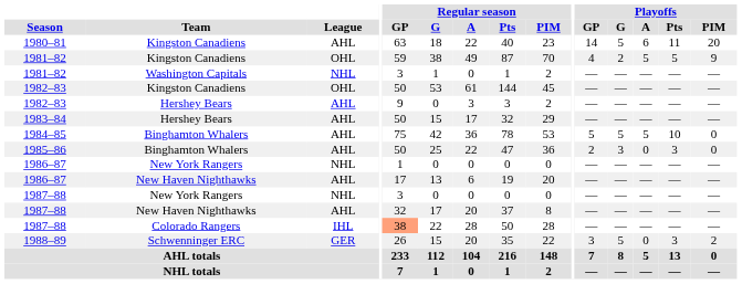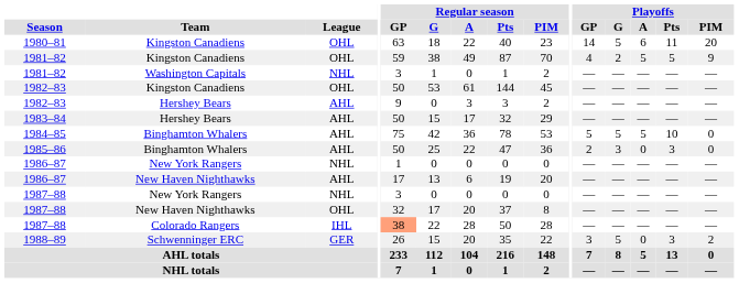 <table border="0" cellpadding="1" cellspacing="0" style="text-align:center; width:60em">
 <tr bgcolor="#e0e0e0">
 <th colspan="3" bgcolor="#ffffff"></th>
 <th rowspan="100" bgcolor="#ffffff"></th>
 <th colspan="5"><a href='#'>Regular season</a></th>
 <th rowspan="100" bgcolor="#ffffff"></th>
 <th colspan="5"><a href='#'>Playoffs</a></th>
 </tr>
 <tr bgcolor="#e0e0e0">
 <th><a href='#'>Season</a></th>
 <th>Team</th>
 <th>League</th>
 <th>GP</th>
 <th><a href='#'>G</a></th>
 <th><a href='#'>A</a></th>
 <th><a href='#'>Pts</a></th>
 <th><a href='#'>PIM</a></th>
 <th>GP</th>
 <th>G</th>
 <th>A</th>
 <th>Pts</th>
 <th>PIM</th>
 </tr>
 <tr>
 <td><a href='#'>1980–81</a></td>
 <td><a href='#'>Kingston Canadiens</a></td>
-<td>AHL</td>
+<td><a href='#'>OHL</a></td>
 <td>63</td>
 <td>18</td>
 <td>22</td>
 <td>40</td>
 <td>23</td>
 <td>14</td>
 <td>5</td>
 <td>6</td>
 <td>11</td>
 <td>20</td>
 </tr>
 <tr bgcolor="#f0f0f0">
 <td><a href='#'>1981–82</a></td>
 <td>Kingston Canadiens</td>
 <td>OHL</td>
 <td>59</td>
 <td>38</td>
 <td>49</td>
 <td>87</td>
 <td>70</td>
 <td>4</td>
 <td>2</td>
 <td>5</td>
 <td>5</td>
 <td>9</td>
 </tr>
 <tr>
 <td><a href='#'>1981–82</a></td>
 <td><a href='#'>Washington Capitals</a></td>
 <td><a href='#'>NHL</a></td>
 <td>3</td>
 <td>1</td>
 <td>0</td>
 <td>1</td>
 <td>2</td>
 <td>—</td>
 <td>—</td>
 <td>—</td>
 <td>—</td>
 <td>—</td>
 </tr>
 <tr bgcolor="#f0f0f0">
 <td><a href='#'>1982–83</a></td>
 <td>Kingston Canadiens</td>
 <td>OHL</td>
 <td>50</td>
 <td>53</td>
 <td>61</td>
 <td>144</td>
 <td>45</td>
 <td>—</td>
 <td>—</td>
 <td>—</td>
 <td>—</td>
 <td>—</td>
 </tr>
 <tr>
 <td><a href='#'>1982–83</a></td>
 <td><a href='#'>Hershey Bears</a></td>
 <td><a href='#'>AHL</a></td>
 <td>9</td>
 <td>0</td>
 <td>3</td>
 <td>3</td>
 <td>2</td>
 <td>—</td>
 <td>—</td>
 <td>—</td>
 <td>—</td>
 <td>—</td>
 </tr>
 <tr bgcolor="#f0f0f0">
 <td><a href='#'>1983–84</a></td>
 <td>Hershey Bears</td>
 <td>AHL</td>
 <td>50</td>
 <td>15</td>
 <td>17</td>
 <td>32</td>
 <td>29</td>
 <td>—</td>
 <td>—</td>
 <td>—</td>
 <td>—</td>
 <td>—</td>
 </tr>
 <tr>
 <td><a href='#'>1984–85</a></td>
 <td><a href='#'>Binghamton Whalers</a></td>
 <td>AHL</td>
 <td>75</td>
 <td>42</td>
 <td>36</td>
 <td>78</td>
 <td>53</td>
 <td>5</td>
 <td>5</td>
 <td>5</td>
 <td>10</td>
 <td>0</td>
 </tr>
 <tr bgcolor="#f0f0f0">
 <td><a href='#'>1985–86</a></td>
 <td>Binghamton Whalers</td>
 <td>AHL</td>
 <td>50</td>
 <td>25</td>
 <td>22</td>
 <td>47</td>
 <td>36</td>
 <td>2</td>
 <td>3</td>
 <td>0</td>
 <td>3</td>
 <td>0</td>
 </tr>
 <tr>
 <td><a href='#'>1986–87</a></td>
 <td><a href='#'>New York Rangers</a></td>
 <td>NHL</td>
 <td>1</td>
 <td>0</td>
 <td>0</td>
 <td>0</td>
 <td>0</td>
 <td>—</td>
 <td>—</td>
 <td>—</td>
 <td>—</td>
 <td>—</td>
 </tr>
 <tr bgcolor="#f0f0f0">
 <td><a href='#'>1986–87</a></td>
 <td><a href='#'>New Haven Nighthawks</a></td>
 <td>AHL</td>
 <td>17</td>
 <td>13</td>
 <td>6</td>
 <td>19</td>
 <td>20</td>
 <td>—</td>
 <td>—</td>
 <td>—</td>
 <td>—</td>
 <td>—</td>
 </tr>
 <tr>
 <td><a href='#'>1987–88</a></td>
 <td>New York Rangers</td>
 <td>NHL</td>
 <td>3</td>
 <td>0</td>
 <td>0</td>
 <td>0</td>
 <td>0</td>
 <td>—</td>
 <td>—</td>
 <td>—</td>
 <td>—</td>
 <td>—</td>
 </tr>
 <tr bgcolor="#f0f0f0">
 <td><a href='#'>1987–88</a></td>
 <td>New Haven Nighthawks</td>
-<td>AHL</td>
+<td>OHL</td>
 <td>32</td>
 <td>17</td>
 <td>20</td>
 <td>37</td>
 <td>8</td>
 <td>—</td>
 <td>—</td>
 <td>—</td>
 <td>—</td>
 <td>—</td>
 </tr>
 <tr>
 <td><a href='#'>1987–88</a></td>
 <td><a href='#'>Colorado Rangers</a></td>
 <td><a href='#'>IHL</a></td>
 <td style="background: lightsalmon;">38</td>
 <td>22</td>
 <td>28</td>
 <td>50</td>
 <td>28</td>
 <td>—</td>
 <td>—</td>
 <td>—</td>
 <td>—</td>
 <td>—</td>
 </tr>
 <tr bgcolor="#f0f0f0">
 <td><a href='#'>1988–89</a></td>
 <td><a href='#'>Schwenninger ERC</a></td>
 <td><a href='#'>GER</a></td>
 <td>26</td>
 <td>15</td>
 <td>20</td>
 <td>35</td>
 <td>22</td>
 <td>3</td>
 <td>5</td>
 <td>0</td>
 <td>3</td>
 <td>2</td>
 </tr>
 <tr bgcolor="#e0e0e0">
 <th colspan="3">AHL totals</th>
 <th>233</th>
 <th>112</th>
 <th>104</th>
 <th>216</th>
 <th>148</th>
 <th>7</th>
 <th>8</th>
 <th>5</th>
 <th>13</th>
 <th>0</th>
 </tr>
 <tr bgcolor="#e0e0e0">
 <th colspan="3">NHL totals</th>
 <th>7</th>
 <th>1</th>
 <th>0</th>
 <th>1</th>
 <th>2</th>
 <th>—</th>
 <th>—</th>
 <th>—</th>
 <th>—</th>
 <th>—</th>
 </tr>
 </table>
